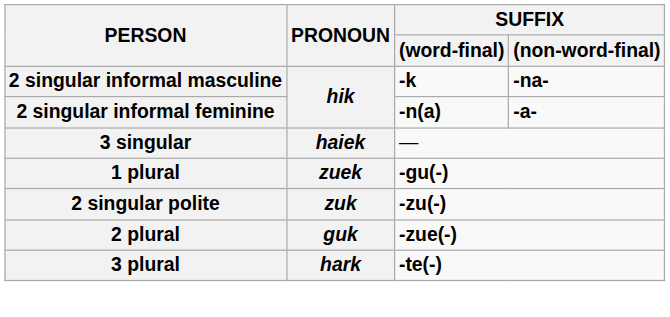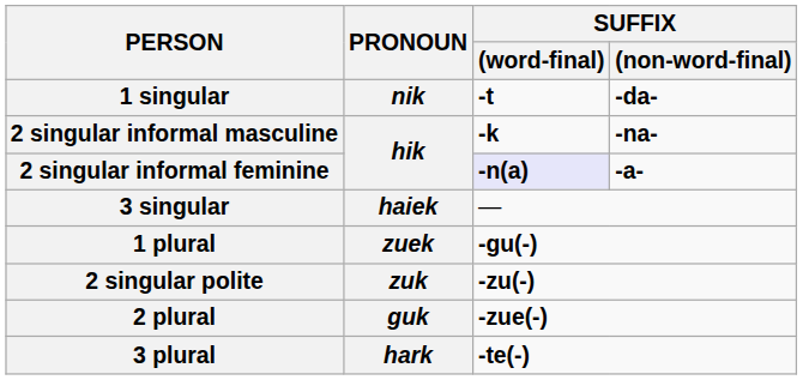 <table class="wikitable" style="margin: 1em auto 1em auto">
 <tr>
 <th rowspan=2 align="center">PERSON</th>
 <th rowspan=2 align="center">PRONOUN</th>
 <th colspan=2 align="center">SUFFIX</th>
 </tr>
 <tr>
 <th align="center">(word-final)</th>
 <th align="center">(non-word-final)</th>
 </tr>
 <tr>
+<th>1 singular</th>
+<th><em>nik</em></th>
+<td><strong>-t</strong></td>
+<td><strong>-da-</strong></td>
+</tr>
+<tr>
 <th>2 singular informal masculine</th>
 <th rowspan= 2><em>hik</em></th>
 <td><strong>-k</strong></td>
 <td><strong>-na-</strong></td>
 </tr>
 <tr>
 <th>2 singular informal feminine</th>
-<td><strong>-n(a)</strong></td>
+<td style="background: lavender;"><strong>-n(a)</strong></td>
 <td><strong>-a-</strong></td>
 </tr>
 <tr>
 <th>3 singular</th>
 <th><em>haiek</em></th>
 <td colspan=2>—</td>
 </tr>
 <tr>
 <th>1 plural</th>
 <th><em>zuek</em></th>
 <td colspan=2><strong>-gu(-)</strong></td>
 </tr>
 <tr>
 <th>2 singular polite</th>
 <th><em>zuk</em></th>
 <td colspan=2><strong>-zu(-)</strong></td>
 </tr>
 <tr>
 <th>2 plural</th>
 <th><em>guk</em></th>
 <td colspan=2><strong>-zue(-)</strong></td>
 </tr>
 <tr>
 <th>3 plural</th>
 <th><em>hark</em></th>
 <td colspan=2><strong>-te(-)</strong></td>
 </tr>
 </table>
